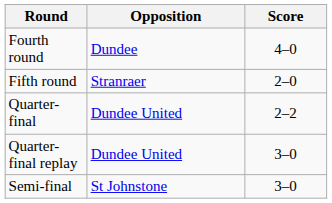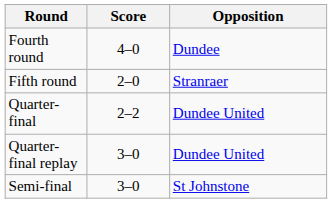 <table class="wikitable" style="text-align:left;margin-left:1em;float:right">
 <tr>
 <th width=80>Round</th>
+<th width=80>Score</th>
 <th width=160>Opposition</th>
-<th width=80>Score</th>
 </tr>
 <tr>
 <td>Fourth round</td>
+<td align=center>4–0</td>
 <td><a href='#'>Dundee</a></td>
-<td align=center>4–0</td>
 </tr>
 <tr>
 <td>Fifth round</td>
+<td align=center>2–0</td>
 <td><a href='#'>Stranraer</a></td>
-<td align=center>2–0</td>
 </tr>
 <tr>
 <td>Quarter-final</td>
+<td align=center>2–2</td>
 <td><a href='#'>Dundee United</a></td>
-<td align=center>2–2</td>
 </tr>
 <tr>
 <td>Quarter-final replay</td>
+<td align=center>3–0</td>
 <td><a href='#'>Dundee United</a></td>
-<td align=center>3–0</td>
 </tr>
 <tr>
 <td>Semi-final</td>
+<td align=center>3–0</td>
 <td><a href='#'>St Johnstone</a></td>
-<td align=center>3–0</td>
 </tr>
 </table>
